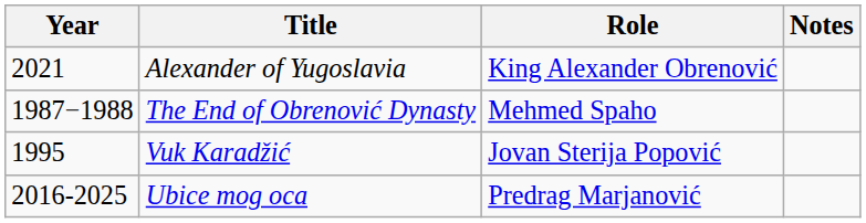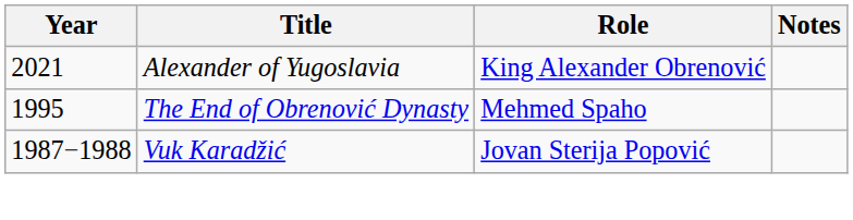 <table class="wikitable sortable">
 <tr>
 <th>Year</th>
 <th>Title</th>
 <th>Role</th>
 <th class="unsortable">Notes</th>
 </tr>
 <tr>
 <td>2021</td>
 <td><em>Alexander of Yugoslavia</em></td>
 <td><a href='#'>King Alexander Obrenović</a></td>
 <td></td>
 </tr>
 <tr>
-<td>1987−1988</td>
+<td>1995</td>
 <td><em><a href='#'>The End of Obrenović Dynasty</a></em></td>
 <td><a href='#'>Mehmed Spaho</a></td>
 <td></td>
 </tr>
 <tr>
-<td>1995</td>
+<td>1987−1988</td>
 <td><em><a href='#'>Vuk Karadžić</a></em></td>
 <td><a href='#'>Jovan Sterija Popović</a></td>
 <td></td>
 </tr>
-<tr>
-<td>2016-2025</td>
-<td><em><a href='#'>Ubice mog oca</a></em></td>
-<td><a href='#'>Predrag Marjanović</a></td>
-<td></td>
-</tr>
 </table>
